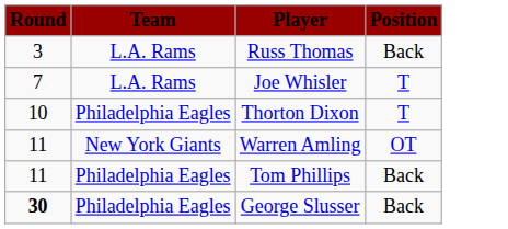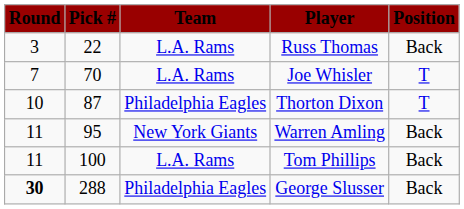 <table class="wikitable" style="text-align:center">
 <tr style="background:#900;">
 <td><strong><span>Round</span></strong></td>
+<td><strong><span>Pick #</span></strong></td>
 <td><strong><span>Team</span></strong></td>
 <td><strong><span>Player</span></strong></td>
 <td><strong><span>Position</span></strong></td>
 </tr>
 <tr>
 <td>3</td>
+<td align=center>22</td>
 <td><a href='#'>L.A. Rams</a></td>
 <td><a href='#'>Russ Thomas</a></td>
 <td>Back</td>
 </tr>
 <tr>
 <td>7</td>
+<td align=center>70</td>
 <td><a href='#'>L.A. Rams</a></td>
 <td><a href='#'>Joe Whisler</a></td>
 <td><a href='#'>T</a></td>
 </tr>
 <tr>
 <td>10</td>
+<td align=center>87</td>
 <td><a href='#'>Philadelphia Eagles</a></td>
 <td><a href='#'>Thorton Dixon</a></td>
 <td><a href='#'>T</a></td>
 </tr>
 <tr>
 <td>11</td>
+<td align=center>95</td>
 <td><a href='#'>New York Giants</a></td>
 <td><a href='#'>Warren Amling</a></td>
-<td><a href='#'>OT</a></td>
+<td>Back</td>
 </tr>
 <tr>
 <td>11</td>
-<td><a href='#'>Philadelphia Eagles</a></td>
+<td align=center>100</td>
+<td><a href='#'>L.A. Rams</a></td>
 <td><a href='#'>Tom Phillips</a></td>
 <td>Back</td>
 </tr>
 <tr>
 <td><strong>30</strong></td>
+<td align=center>288</td>
 <td><a href='#'>Philadelphia Eagles</a></td>
 <td><a href='#'>George Slusser</a></td>
 <td>Back</td>
 </tr>
 </table>
